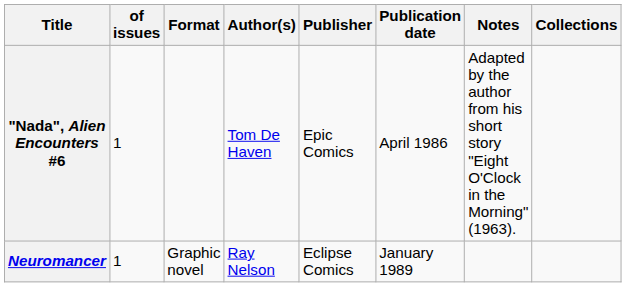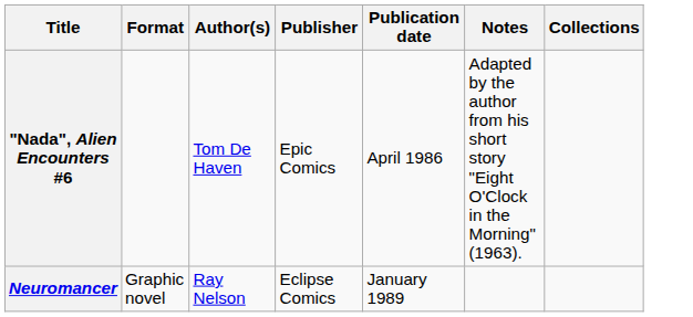 <table class="wikitable">
 <tr>
 <th>Title</th>
-<th style="width:40pt"> of issues</th>
 <th style="width:75pt">Format</th>
 <th style="width:125pt">Author(s)</th>
 <th style="width:125pt">Publisher</th>
 <th style="width:150pt">Publication date</th>
 <th style="width:175pt">Notes</th>
 <th>Collections</th>
 </tr>
 <tr>
 <th>"Nada", <em>Alien Encounters</em> #6</th>
-<td>1</td>
 <td></td>
 <td><a href='#'>Tom De Haven</a></td>
 <td>Epic Comics</td>
 <td>April 1986</td>
 <td>Adapted by the author from his short story "Eight O'Clock in the Morning" (1963).</td>
 <td></td>
 </tr>
 <tr>
 <th><em><a href='#'>Neuromancer</a></em></th>
-<td>1</td>
 <td>Graphic novel</td>
 <td><a href='#'>Ray Nelson</a></td>
 <td>Eclipse Comics</td>
 <td>January 1989</td>
 <td></td>
 <td></td>
 </tr>
 </table>
